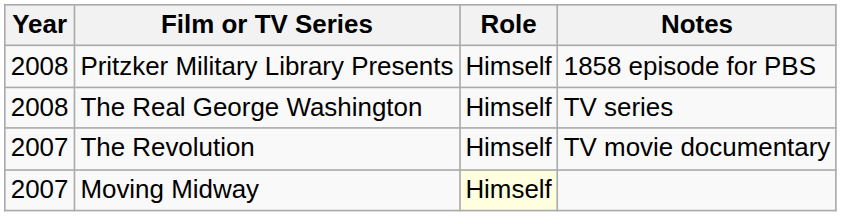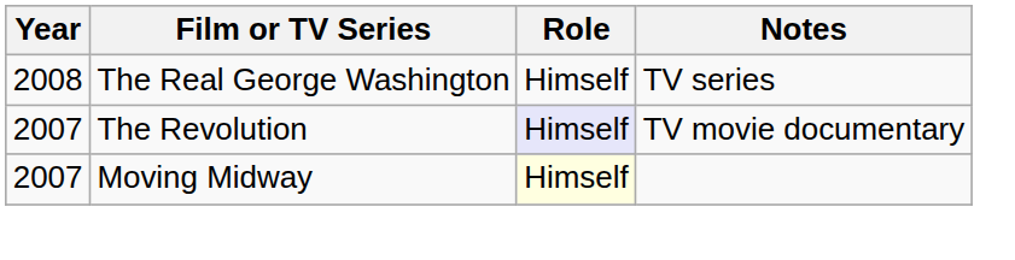 <table class="wikitable sortable">
 <tr>
 <th>Year</th>
 <th>Film or TV Series</th>
 <th>Role</th>
 <th class="unsortable">Notes</th>
-</tr>
-<tr>
-<td>2008</td>
-<td>Pritzker Military Library Presents</td>
-<td>Himself</td>
-<td>1858 episode for PBS</td>
 </tr>
 <tr>
 <td>2008</td>
 <td>The Real George Washington</td>
 <td>Himself</td>
 <td>TV series</td>
 </tr>
 <tr>
 <td>2007</td>
 <td>The Revolution</td>
-<td>Himself</td>
+<td style="background: lavender;">Himself</td>
 <td>TV movie documentary</td>
 </tr>
 <tr>
 <td>2007</td>
 <td>Moving Midway</td>
 <td style="background: lightyellow;">Himself</td>
 <td></td>
 </tr>
 </table>
